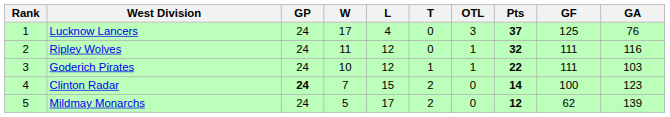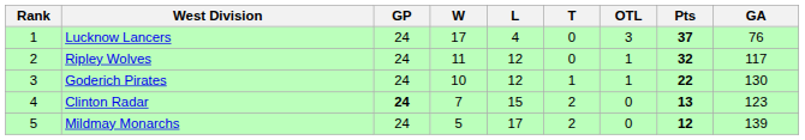 <table class="wikitable" style="text-align:center" width:50em">
 <tr>
 <th bgcolor="#DDDDFF" width="5%">Rank</th>
 <th bgcolor="#DDDDFF" width="27.5%">West Division</th>
 <th bgcolor="#DDDDFF" width="5%">GP</th>
 <th bgcolor="#DDDDFF" width="5%">W</th>
 <th bgcolor="#DDDDFF" width="5%">L</th>
 <th bgcolor="#DDDDFF" width="5%">T</th>
 <th bgcolor="#DDDDFF" width="5%">OTL</th>
 <th bgcolor="#DDDDFF" width="5%">Pts</th>
-<th bgcolor="#DDDDFF" width="7.5%">GF</th>
 <th bgcolor="#DDDDFF" width="7.5%">GA</th>
 </tr>
 <tr bgcolor="#bbffbb">
 <td>1</td>
 <td align=left><a href='#'>Lucknow Lancers</a></td>
 <td>24</td>
 <td>17</td>
 <td>4</td>
 <td>0</td>
 <td>3</td>
 <td><strong>37</strong></td>
-<td>125</td>
 <td>76</td>
 </tr>
 <tr bgcolor="#bbffbb">
 <td>2</td>
 <td align=left><a href='#'>Ripley Wolves</a></td>
 <td>24</td>
 <td>11</td>
 <td>12</td>
 <td>0</td>
 <td>1</td>
 <td><strong>32</strong></td>
-<td>111</td>
-<td>116</td>
+<td>117</td>
 </tr>
 <tr bgcolor="#bbffbb">
 <td>3</td>
 <td align=left><a href='#'>Goderich Pirates</a></td>
 <td>24</td>
 <td>10</td>
 <td>12</td>
 <td>1</td>
 <td>1</td>
 <td><strong>22</strong></td>
-<td>111</td>
-<td>103</td>
+<td>130</td>
 </tr>
 <tr bgcolor="#bbffbb">
 <td>4</td>
 <td align=left><a href='#'>Clinton Radar</a></td>
 <td><strong>24</strong></td>
 <td>7</td>
 <td>15</td>
 <td>2</td>
 <td>0</td>
-<td><strong>14</strong></td>
-<td>100</td>
+<td><strong>13</strong></td>
 <td>123</td>
 </tr>
 <tr bgcolor="#bbffbb">
 <td>5</td>
 <td align=left><a href='#'>Mildmay Monarchs</a></td>
 <td>24</td>
 <td>5</td>
 <td>17</td>
 <td>2</td>
 <td>0</td>
 <td><strong>12</strong></td>
-<td>62</td>
 <td>139</td>
 </tr>
 </table>
